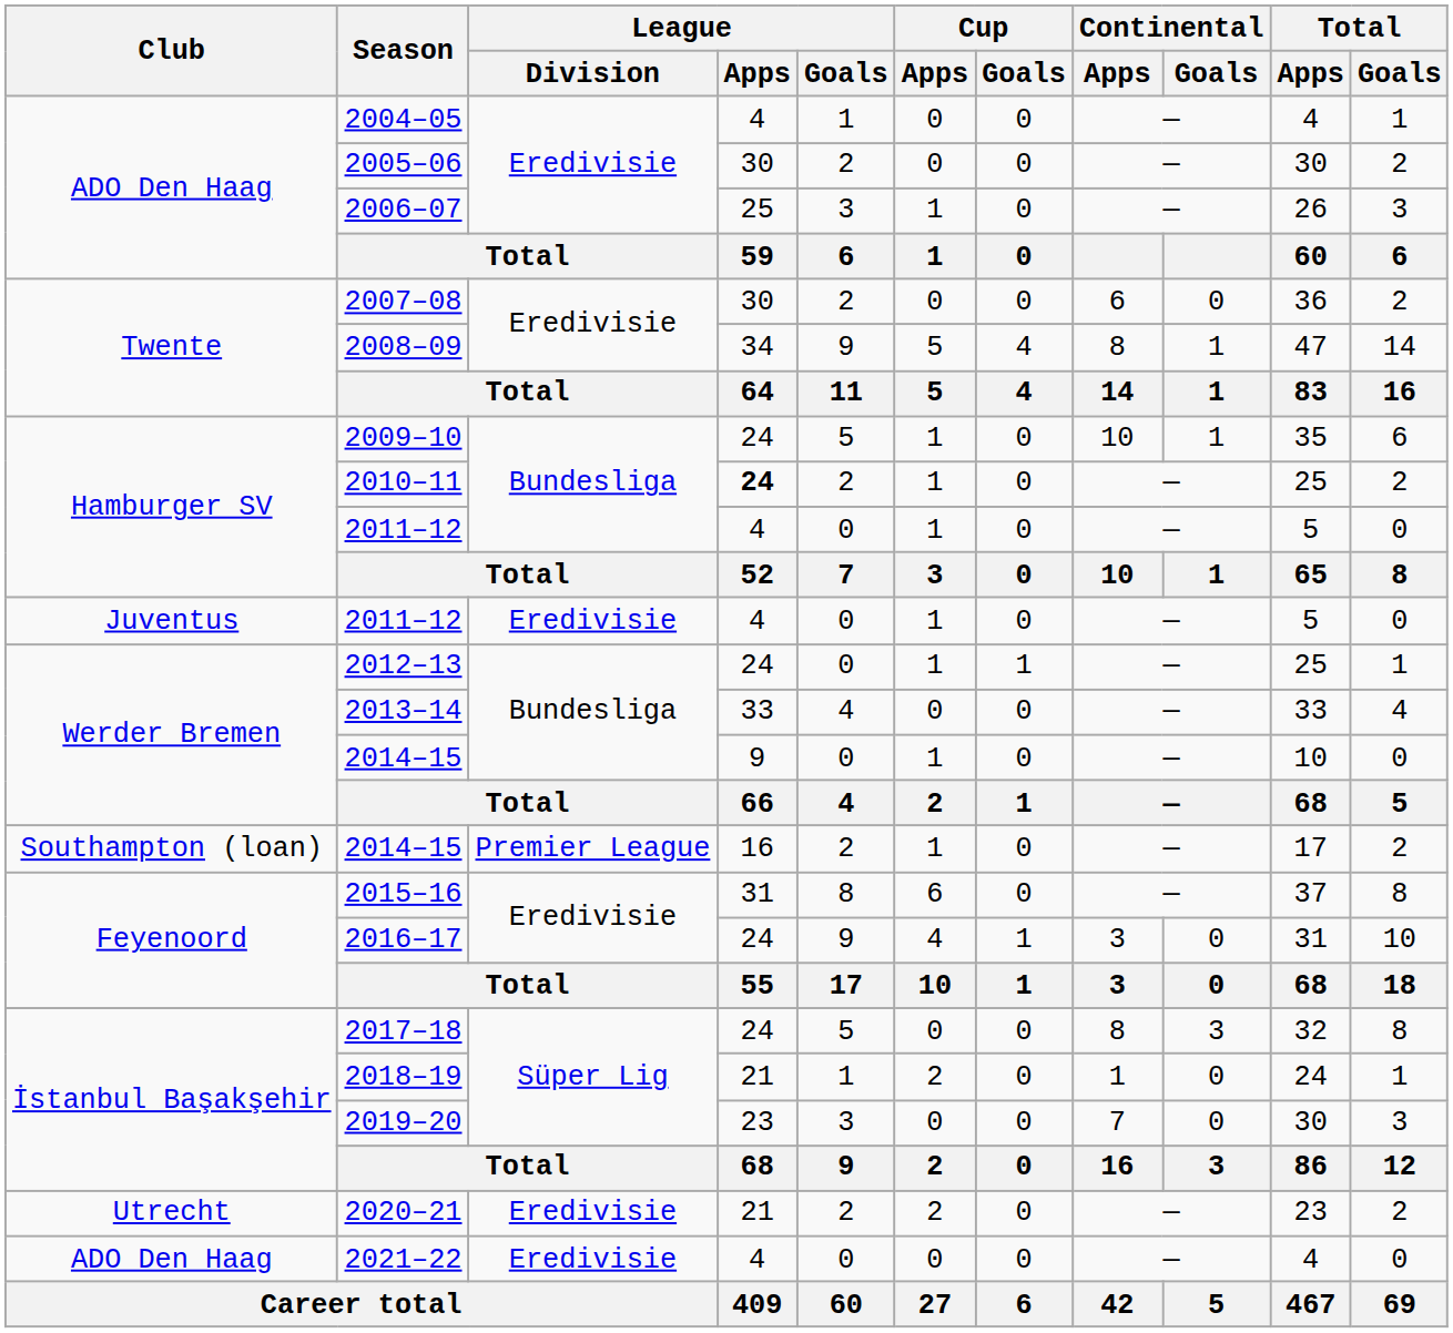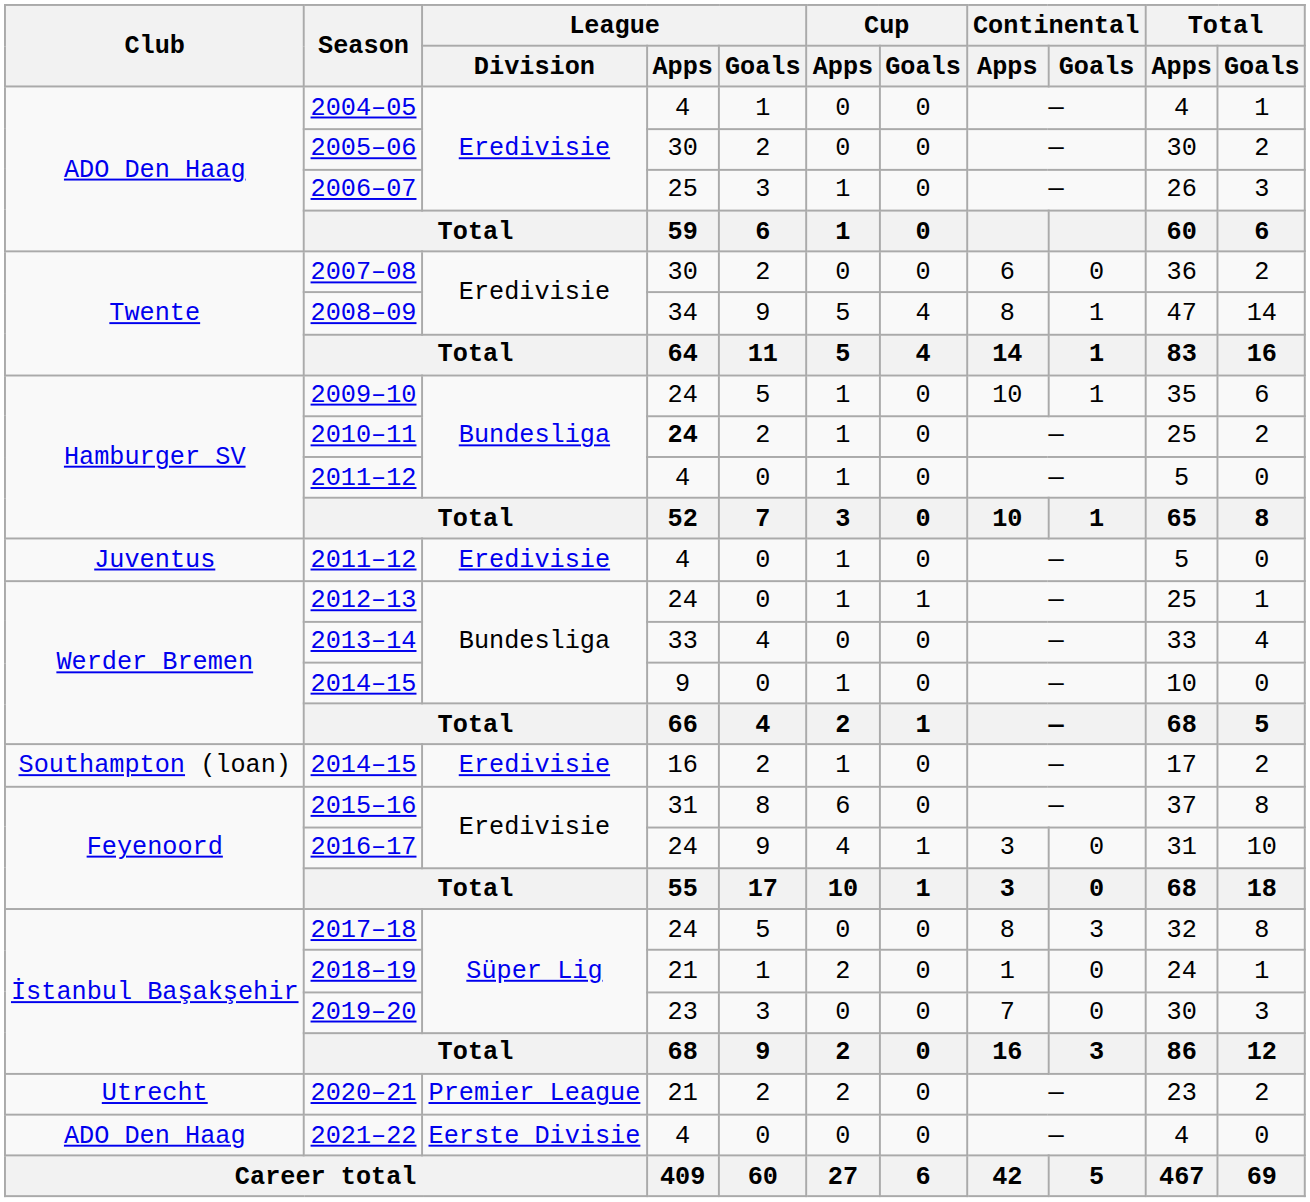 <table class="wikitable" style="text-align:center">
 <tr>
 <th rowspan="2">Club</th>
 <th rowspan="2">Season</th>
 <th colspan="3">League</th>
 <th colspan="2">Cup</th>
 <th colspan="2">Continental</th>
 <th colspan="2">Total</th>
 </tr>
 <tr>
 <th>Division</th>
 <th>Apps</th>
 <th>Goals</th>
 <th>Apps</th>
 <th>Goals</th>
 <th>Apps</th>
 <th>Goals</th>
 <th>Apps</th>
 <th>Goals</th>
 </tr>
 <tr>
 <td rowspan="4"><a href='#'>ADO Den Haag</a></td>
 <td><a href='#'>2004–05</a></td>
 <td rowspan="3"><a href='#'>Eredivisie</a></td>
 <td>4</td>
 <td>1</td>
 <td>0</td>
 <td>0</td>
 <td colspan="2">—</td>
 <td>4</td>
 <td>1</td>
 </tr>
 <tr>
 <td><a href='#'>2005–06</a></td>
 <td>30</td>
 <td>2</td>
 <td>0</td>
 <td>0</td>
 <td colspan="2">—</td>
 <td>30</td>
 <td>2</td>
 </tr>
 <tr>
 <td><a href='#'>2006–07</a></td>
 <td>25</td>
 <td>3</td>
 <td>1</td>
 <td>0</td>
 <td colspan="2">—</td>
 <td>26</td>
 <td>3</td>
 </tr>
 <tr>
 <th colspan="2">Total</th>
 <th>59</th>
 <th>6</th>
 <th>1</th>
 <th>0</th>
 <th></th>
 <th></th>
 <th>60</th>
 <th>6</th>
 </tr>
 <tr>
 <td rowspan="3"><a href='#'>Twente</a></td>
 <td><a href='#'>2007–08</a></td>
 <td rowspan="2">Eredivisie</td>
 <td>30</td>
 <td>2</td>
 <td>0</td>
 <td>0</td>
 <td>6</td>
 <td>0</td>
 <td>36</td>
 <td>2</td>
 </tr>
 <tr>
 <td><a href='#'>2008–09</a></td>
 <td>34</td>
 <td>9</td>
 <td>5</td>
 <td>4</td>
 <td>8</td>
 <td>1</td>
 <td>47</td>
 <td>14</td>
 </tr>
 <tr>
 <th colspan="2">Total</th>
 <th>64</th>
 <th>11</th>
 <th>5</th>
 <th>4</th>
 <th>14</th>
 <th>1</th>
 <th>83</th>
 <th>16</th>
 </tr>
 <tr>
 <td rowspan="4"><a href='#'>Hamburger SV</a></td>
 <td><a href='#'>2009–10</a></td>
 <td rowspan="3"><a href='#'>Bundesliga</a></td>
 <td>24</td>
 <td>5</td>
 <td>1</td>
 <td>0</td>
 <td>10</td>
 <td>1</td>
 <td>35</td>
 <td>6</td>
 </tr>
 <tr>
 <td><a href='#'>2010–11</a></td>
 <td><strong>24</strong></td>
 <td>2</td>
 <td>1</td>
 <td>0</td>
 <td colspan="2">—</td>
 <td>25</td>
 <td>2</td>
 </tr>
 <tr>
 <td><a href='#'>2011–12</a></td>
 <td>4</td>
 <td>0</td>
 <td>1</td>
 <td>0</td>
 <td colspan="2">—</td>
 <td>5</td>
 <td>0</td>
 </tr>
 <tr>
 <th colspan="2">Total</th>
 <th>52</th>
 <th>7</th>
 <th>3</th>
 <th>0</th>
 <th>10</th>
 <th>1</th>
 <th>65</th>
 <th>8</th>
 </tr>
 <tr>
 <td><a href='#'>Juventus</a></td>
 <td><a href='#'>2011–12</a></td>
 <td><a href='#'>Eredivisie</a></td>
 <td>4</td>
 <td>0</td>
 <td>1</td>
 <td>0</td>
 <td colspan="2">—</td>
 <td>5</td>
 <td>0</td>
 </tr>
 <tr>
 <td rowspan="4"><a href='#'>Werder Bremen</a></td>
 <td><a href='#'>2012–13</a></td>
 <td rowspan="3">Bundesliga</td>
 <td>24</td>
 <td>0</td>
 <td>1</td>
 <td>1</td>
 <td colspan="2">—</td>
 <td>25</td>
 <td>1</td>
 </tr>
 <tr>
 <td><a href='#'>2013–14</a></td>
 <td>33</td>
 <td>4</td>
 <td>0</td>
 <td>0</td>
 <td colspan="2">—</td>
 <td>33</td>
 <td>4</td>
 </tr>
 <tr>
 <td><a href='#'>2014–15</a></td>
 <td>9</td>
 <td>0</td>
 <td>1</td>
 <td>0</td>
 <td colspan="2">—</td>
 <td>10</td>
 <td>0</td>
 </tr>
 <tr>
 <th colspan="2">Total</th>
 <th>66</th>
 <th>4</th>
 <th>2</th>
 <th>1</th>
 <th colspan="2">—</th>
 <th>68</th>
 <th>5</th>
 </tr>
 <tr>
 <td><a href='#'>Southampton</a> (loan)</td>
 <td><a href='#'>2014–15</a></td>
-<td><a href='#'>Premier League</a></td>
+<td><a href='#'>Eredivisie</a></td>
 <td>16</td>
 <td>2</td>
 <td>1</td>
 <td>0</td>
 <td colspan="2">—</td>
 <td>17</td>
 <td>2</td>
 </tr>
 <tr>
 <td rowspan="3"><a href='#'>Feyenoord</a></td>
 <td><a href='#'>2015–16</a></td>
 <td rowspan="2">Eredivisie</td>
 <td>31</td>
 <td>8</td>
 <td>6</td>
 <td>0</td>
 <td colspan="2">—</td>
 <td>37</td>
 <td>8</td>
 </tr>
 <tr>
 <td><a href='#'>2016–17</a></td>
 <td>24</td>
 <td>9</td>
 <td>4</td>
 <td>1</td>
 <td>3</td>
 <td>0</td>
 <td>31</td>
 <td>10</td>
 </tr>
 <tr>
 <th colspan="2">Total</th>
 <th>55</th>
 <th>17</th>
 <th>10</th>
 <th>1</th>
 <th>3</th>
 <th>0</th>
 <th>68</th>
 <th>18</th>
 </tr>
 <tr>
 <td rowspan="4"><a href='#'>İstanbul Başakşehir</a></td>
 <td><a href='#'>2017–18</a></td>
 <td rowspan="3"><a href='#'>Süper Lig</a></td>
 <td>24</td>
 <td>5</td>
 <td>0</td>
 <td>0</td>
 <td>8</td>
 <td>3</td>
 <td>32</td>
 <td>8</td>
 </tr>
 <tr>
 <td><a href='#'>2018–19</a></td>
 <td>21</td>
 <td>1</td>
 <td>2</td>
 <td>0</td>
 <td>1</td>
 <td>0</td>
 <td>24</td>
 <td>1</td>
 </tr>
 <tr>
 <td><a href='#'>2019–20</a></td>
 <td>23</td>
 <td>3</td>
 <td>0</td>
 <td>0</td>
 <td>7</td>
 <td>0</td>
 <td>30</td>
 <td>3</td>
 </tr>
 <tr>
 <th colspan="2">Total</th>
 <th>68</th>
 <th>9</th>
 <th>2</th>
 <th>0</th>
 <th>16</th>
 <th>3</th>
 <th>86</th>
 <th>12</th>
 </tr>
 <tr>
 <td><a href='#'>Utrecht</a></td>
 <td><a href='#'>2020–21</a></td>
-<td><a href='#'>Eredivisie</a></td>
+<td><a href='#'>Premier League</a></td>
 <td>21</td>
 <td>2</td>
 <td>2</td>
 <td>0</td>
 <td colspan="2">—</td>
 <td>23</td>
 <td>2</td>
 </tr>
 <tr>
 <td><a href='#'>ADO Den Haag</a></td>
 <td><a href='#'>2021–22</a></td>
-<td><a href='#'>Eredivisie</a></td>
+<td><a href='#'>Eerste Divisie</a></td>
 <td>4</td>
 <td>0</td>
 <td>0</td>
 <td>0</td>
 <td colspan="2">—</td>
 <td>4</td>
 <td>0</td>
 </tr>
 <tr>
 <th colspan="3">Career total</th>
 <th>409</th>
 <th>60</th>
 <th>27</th>
 <th>6</th>
 <th>42</th>
 <th>5</th>
 <th>467</th>
 <th>69</th>
 </tr>
 </table>
